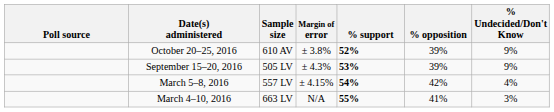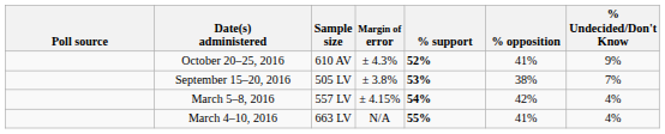 <table class="wikitable">
 <tr valign= bottom>
 <th style="width:190px;">Poll source</th>
 <th style="width:200px;">Date(s)<br>administered</th>
 <th class=small>Sample<br>size</th>
 <th><small>Margin of</small><br>error</th>
 <th style="width:100px;">% support</th>
 <th style="width:100px;">% opposition</th>
 <th style="width:40px;">% Undecided/Don't Know</th>
 </tr>
 <tr>
 <td></td>
 <td align=center>October 20–25, 2016</td>
 <td align=center>610 AV</td>
-<td align=center>± 3.8%</td>
+<td align=center>± 4.3%</td>
 <td><strong>52%</strong></td>
-<td align=center>39%</td>
+<td align=center>41%</td>
 <td align=center>9%</td>
 </tr>
 <tr>
 <td></td>
 <td align=center>September 15–20, 2016</td>
 <td align=center>505 LV</td>
-<td align=center>± 4.3%</td>
+<td align=center>± 3.8%</td>
 <td><strong>53%</strong></td>
-<td align=center>39%</td>
-<td align=center>9%</td>
+<td align=center>38%</td>
+<td align=center>7%</td>
 </tr>
 <tr>
 <td></td>
 <td align=center>March 5–8, 2016</td>
 <td align=center>557 LV</td>
 <td align=center>± 4.15%</td>
 <td><strong>54%</strong></td>
 <td align=center>42%</td>
 <td align=center>4%</td>
 </tr>
 <tr>
 <td></td>
 <td align=center>March 4–10, 2016</td>
 <td align=center>663 LV</td>
 <td align=center>N/A</td>
 <td><strong>55%</strong></td>
 <td align=center>41%</td>
-<td align=center>3%</td>
+<td align=center>4%</td>
 </tr>
 </table>
